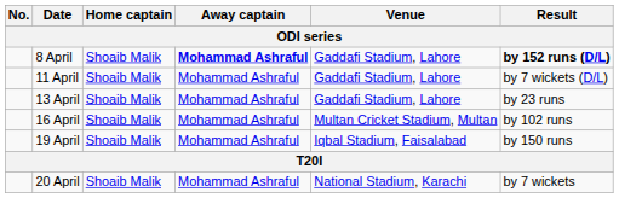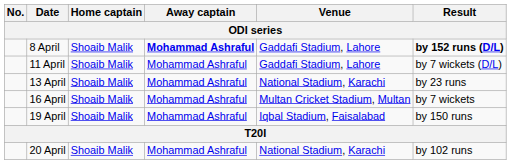 <table class="wikitable">
 <tr>
 <th>No.</th>
 <th>Date</th>
 <th>Home captain</th>
 <th>Away captain</th>
 <th>Venue</th>
 <th>Result</th>
 </tr>
 <tr>
 <th colspan="7">ODI series</th>
 </tr>
 <tr>
 <td></td>
 <td>8 April</td>
 <td><a href='#'>Shoaib Malik</a></td>
 <td><strong><a href='#'>Mohammad Ashraful</a></strong></td>
 <td><a href='#'>Gaddafi Stadium</a>, <a href='#'>Lahore</a></td>
 <td><strong> by 152 runs (<a href='#'>D/L</a>)</strong></td>
 </tr>
 <tr>
 <td></td>
 <td>11 April</td>
 <td><a href='#'>Shoaib Malik</a></td>
 <td><a href='#'>Mohammad Ashraful</a></td>
 <td><a href='#'>Gaddafi Stadium</a>, <a href='#'>Lahore</a></td>
 <td> by 7 wickets (<a href='#'>D/L</a>)</td>
 </tr>
 <tr>
 <td></td>
 <td>13 April</td>
 <td><a href='#'>Shoaib Malik</a></td>
 <td><a href='#'>Mohammad Ashraful</a></td>
-<td><a href='#'>Gaddafi Stadium</a>, <a href='#'>Lahore</a></td>
+<td><a href='#'>National Stadium</a>, <a href='#'>Karachi</a></td>
 <td> by 23 runs</td>
 </tr>
 <tr>
 <td></td>
 <td>16 April</td>
 <td><a href='#'>Shoaib Malik</a></td>
 <td><a href='#'>Mohammad Ashraful</a></td>
 <td><a href='#'>Multan Cricket Stadium</a>, <a href='#'>Multan</a></td>
-<td> by 102 runs</td>
+<td> by 7 wickets</td>
 </tr>
 <tr>
 <td></td>
 <td>19 April</td>
 <td><a href='#'>Shoaib Malik</a></td>
 <td><a href='#'>Mohammad Ashraful</a></td>
 <td><a href='#'>Iqbal Stadium</a>, <a href='#'>Faisalabad</a></td>
 <td> by 150 runs</td>
 </tr>
 <tr>
 <th colspan="7">T20I</th>
 </tr>
 <tr>
 <td></td>
 <td>20 April</td>
 <td><a href='#'>Shoaib Malik</a></td>
 <td><a href='#'>Mohammad Ashraful</a></td>
 <td><a href='#'>National Stadium</a>, <a href='#'>Karachi</a></td>
-<td> by 7 wickets</td>
+<td> by 102 runs</td>
 </tr>
 </table>
